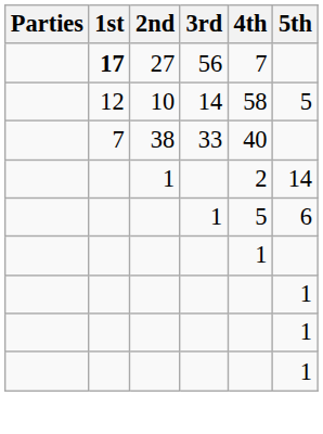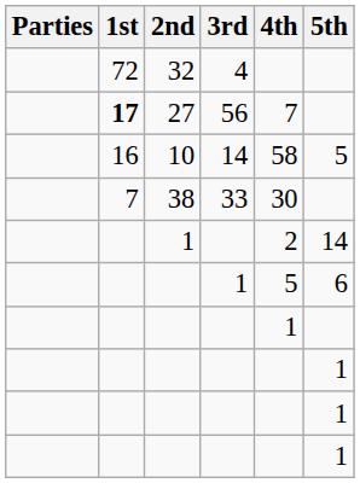 <table class="wikitable" style="text-align:right;">
 <tr>
 <th style="text-align:left;">Parties</th>
 <th>1st</th>
 <th>2nd</th>
 <th>3rd</th>
 <th>4th</th>
 <th>5th</th>
 </tr>
 <tr>
 <td style="text-align:left;"></td>
+<td>72</td>
+<td>32</td>
+<td>4</td>
+<td></td>
+<td></td>
+</tr>
+<tr>
+<td style="text-align:left;"></td>
 <td><strong>17</strong></td>
 <td>27</td>
 <td>56</td>
 <td>7</td>
 <td></td>
 </tr>
 <tr>
 <td style="text-align:left;"></td>
-<td>12</td>
+<td>16</td>
 <td>10</td>
 <td>14</td>
 <td>58</td>
 <td>5</td>
 </tr>
 <tr>
 <td style="text-align:left;"></td>
 <td>7</td>
 <td>38</td>
 <td>33</td>
-<td>40</td>
+<td>30</td>
 <td></td>
 </tr>
 <tr>
 <td style="text-align:left;"></td>
 <td></td>
 <td>1</td>
 <td></td>
 <td>2</td>
 <td>14</td>
 </tr>
 <tr>
 <td style="text-align:left;"></td>
 <td></td>
 <td></td>
 <td>1</td>
 <td>5</td>
 <td>6</td>
 </tr>
 <tr>
 <td style="text-align:left;"></td>
 <td></td>
 <td></td>
 <td></td>
 <td>1</td>
 <td></td>
 </tr>
 <tr>
 <td style="text-align:left;"></td>
 <td></td>
 <td></td>
 <td></td>
 <td></td>
 <td>1</td>
 </tr>
 <tr>
 <td style="text-align:left;"></td>
 <td></td>
 <td></td>
 <td></td>
 <td></td>
 <td>1</td>
 </tr>
 <tr>
 <td style="text-align:left;"></td>
 <td></td>
 <td></td>
 <td></td>
 <td></td>
 <td>1</td>
 </tr>
 </table>
